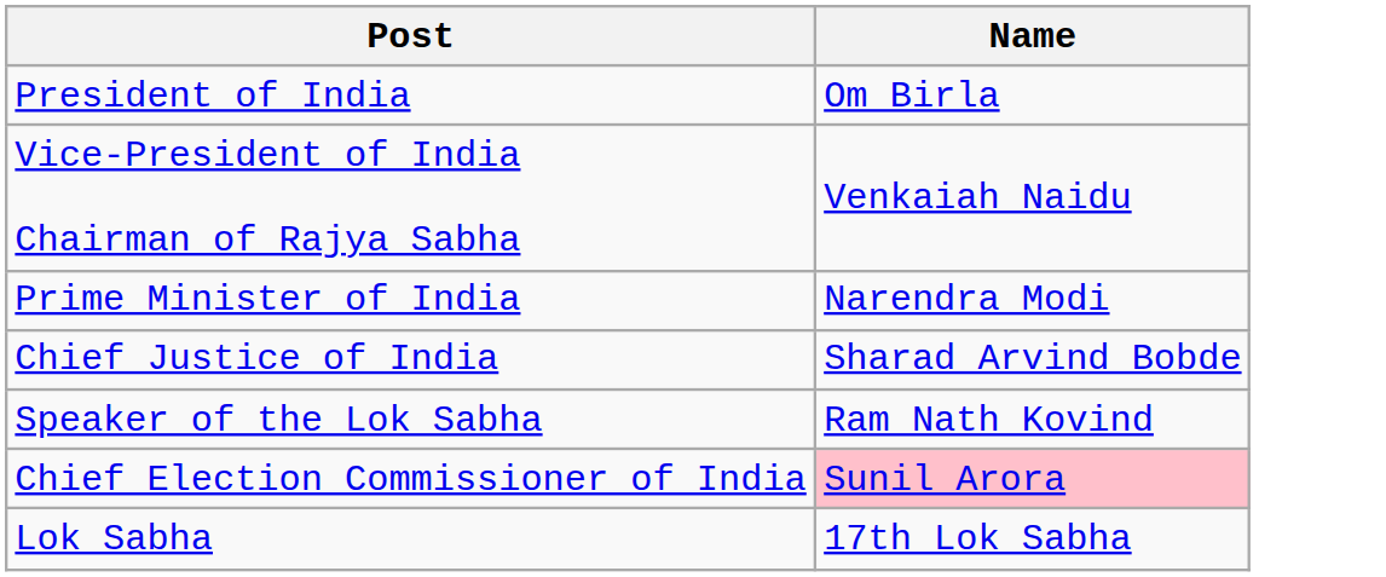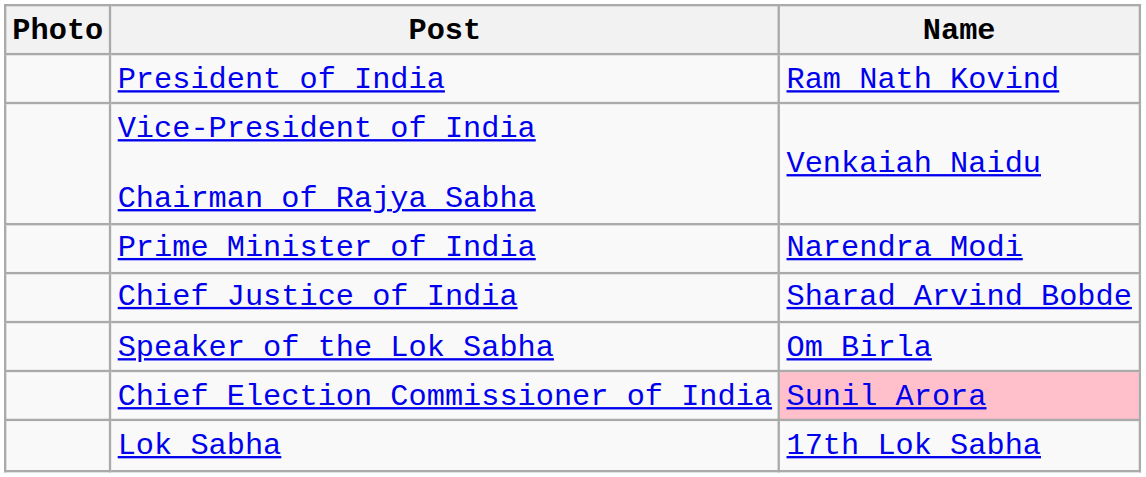 <table class=wikitable>
 <tr>
+<th>Photo</th>
 <th>Post</th>
 <th>Name</th>
 </tr>
 <tr>
+<td></td>
 <td><a href='#'>President of India</a></td>
-<td><a href='#'>Om Birla</a></td>
+<td><a href='#'>Ram Nath Kovind</a></td>
 </tr>
 <tr>
+<td></td>
 <td><a href='#'>Vice-President of India</a><br><br><a href='#'>Chairman of Rajya Sabha</a></td>
 <td><a href='#'>Venkaiah Naidu</a></td>
 </tr>
 <tr>
+<td></td>
 <td><a href='#'>Prime Minister of India</a></td>
 <td><a href='#'>Narendra Modi</a></td>
 </tr>
 <tr>
+<td></td>
 <td><a href='#'>Chief Justice of India</a></td>
 <td><a href='#'>Sharad Arvind Bobde</a></td>
 </tr>
 <tr>
+<td></td>
 <td><a href='#'>Speaker of the Lok Sabha</a></td>
-<td><a href='#'>Ram Nath Kovind</a></td>
+<td><a href='#'>Om Birla</a></td>
 </tr>
 <tr>
+<td></td>
 <td><a href='#'>Chief Election Commissioner of India</a></td>
 <td style="background: pink;"><a href='#'>Sunil Arora</a></td>
 </tr>
 <tr>
+<td></td>
 <td><a href='#'>Lok Sabha</a></td>
 <td><a href='#'>17th Lok Sabha</a></td>
 </tr>
 </table>
